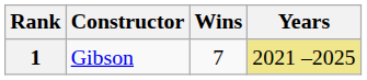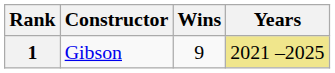 <table class="wikitable">
 <tr>
 <th>Rank</th>
 <th>Constructor</th>
 <th>Wins</th>
 <th>Years</th>
 </tr>
 <tr>
 <th>1</th>
 <td> <a href='#'>Gibson</a></td>
-<td align=center>7</td>
+<td align=center>9</td>
 <td style="background: khaki;">2021 –2025 </td>
 </tr>
 </table>
